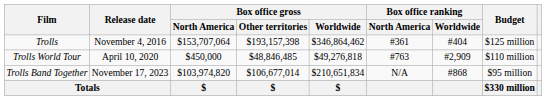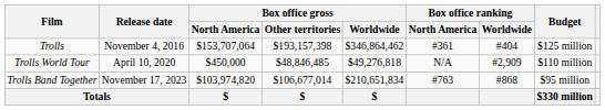 <table class="wikitable" style="text-align:center;">
 <tr>
 <th rowspan="2">Film</th>
 <th rowspan="2">Release date</th>
 <th colspan="3">Box office gross</th>
 <th colspan="2">Box office ranking</th>
 <th rowspan="2">Budget</th>
 <th rowspan="2"></th>
 </tr>
 <tr>
 <th>North America</th>
 <th>Other territories</th>
 <th>Worldwide</th>
 <th>North America</th>
 <th>Worldwide</th>
 </tr>
 <tr>
 <td><em>Trolls</em></td>
 <td>November 4, 2016</td>
 <td>$153,707,064</td>
 <td>$193,157,398</td>
 <td>$346,864,462</td>
 <td>#361</td>
 <td>#404</td>
 <td>$125 million</td>
 <td></td>
 </tr>
 <tr>
 <td><em>Trolls World Tour</em></td>
 <td>April 10, 2020</td>
 <td>$450,000</td>
 <td>$48,846,485</td>
 <td>$49,276,818</td>
-<td>#763</td>
+<td>N/A</td>
 <td>#2,909</td>
 <td>$110 million</td>
 <td></td>
 </tr>
 <tr>
 <td><em>Trolls Band Together</em></td>
 <td>November 17, 2023</td>
 <td>$103,974,820</td>
 <td>$106,677,014</td>
 <td>$210,651,834</td>
-<td>N/A</td>
+<td>#763</td>
 <td>#868</td>
 <td>$95 million</td>
 <td></td>
 </tr>
 <tr>
 <th colspan="2">Totals</th>
 <th>$</th>
 <th>$</th>
 <th>$</th>
 <th></th>
 <th></th>
 <th>$330 million</th>
 <th></th>
 </tr>
 </table>
